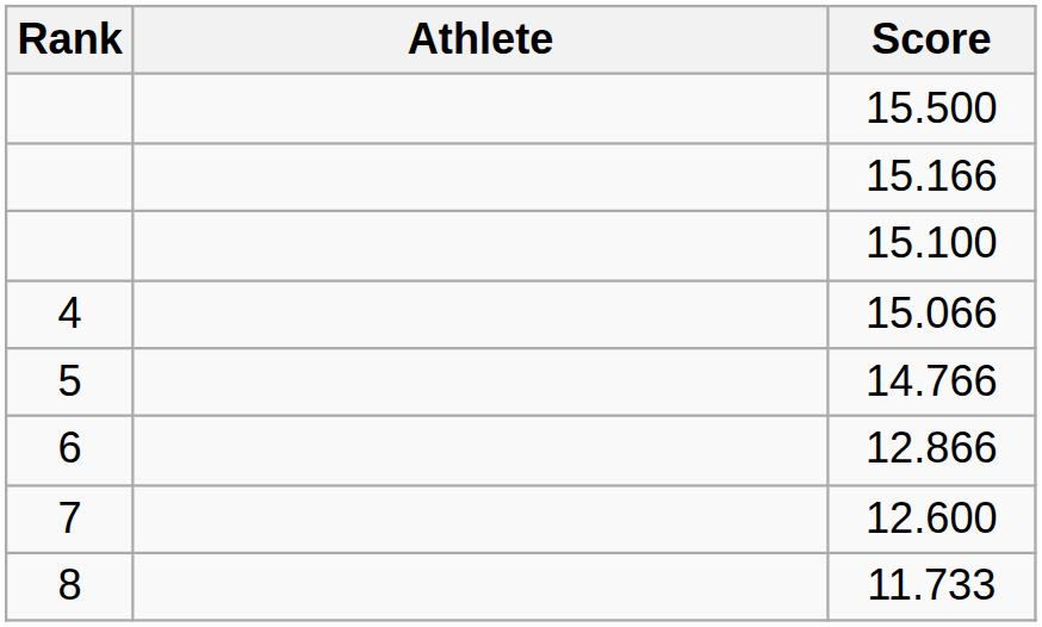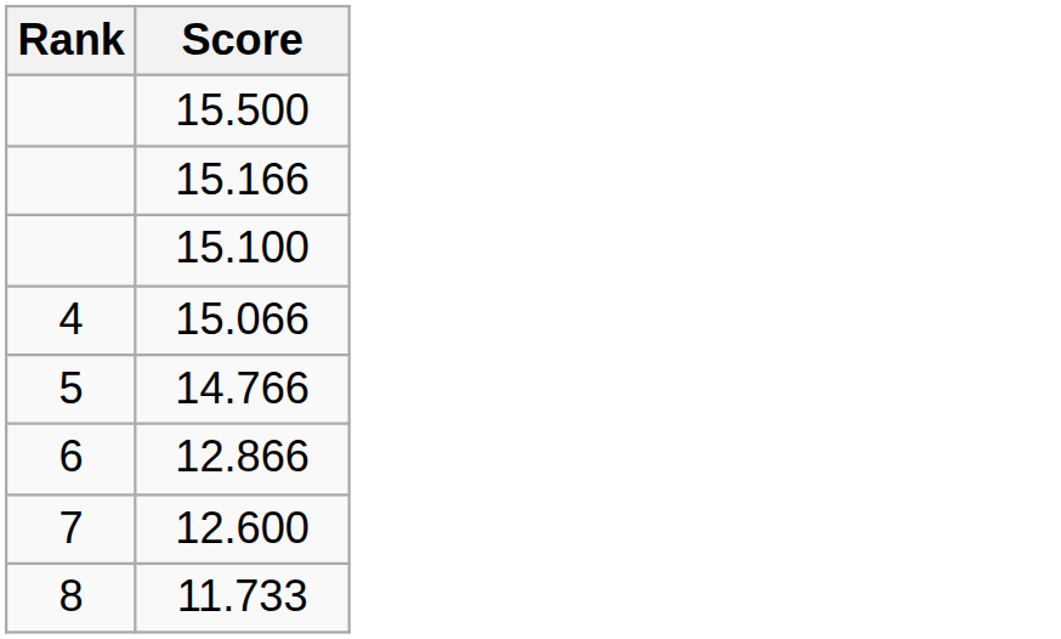 <table class=wikitable style="text-align:center">
 <tr>
 <th width=40>Rank</th>
-<th width=250>Athlete</th>
 <th width=70>Score</th>
 </tr>
 <tr>
 <td></td>
-<td align=left></td>
 <td>15.500</td>
 </tr>
 <tr>
 <td></td>
-<td align=left></td>
 <td>15.166</td>
 </tr>
 <tr>
 <td></td>
-<td align=left></td>
 <td>15.100</td>
 </tr>
 <tr>
 <td>4</td>
-<td align=left></td>
 <td>15.066</td>
 </tr>
 <tr>
 <td>5</td>
-<td align=left></td>
 <td>14.766</td>
 </tr>
 <tr>
 <td>6</td>
-<td align=left></td>
 <td>12.866</td>
 </tr>
 <tr>
 <td>7</td>
-<td align=left></td>
 <td>12.600</td>
 </tr>
 <tr>
 <td>8</td>
-<td align=left></td>
 <td>11.733</td>
 </tr>
 </table>
